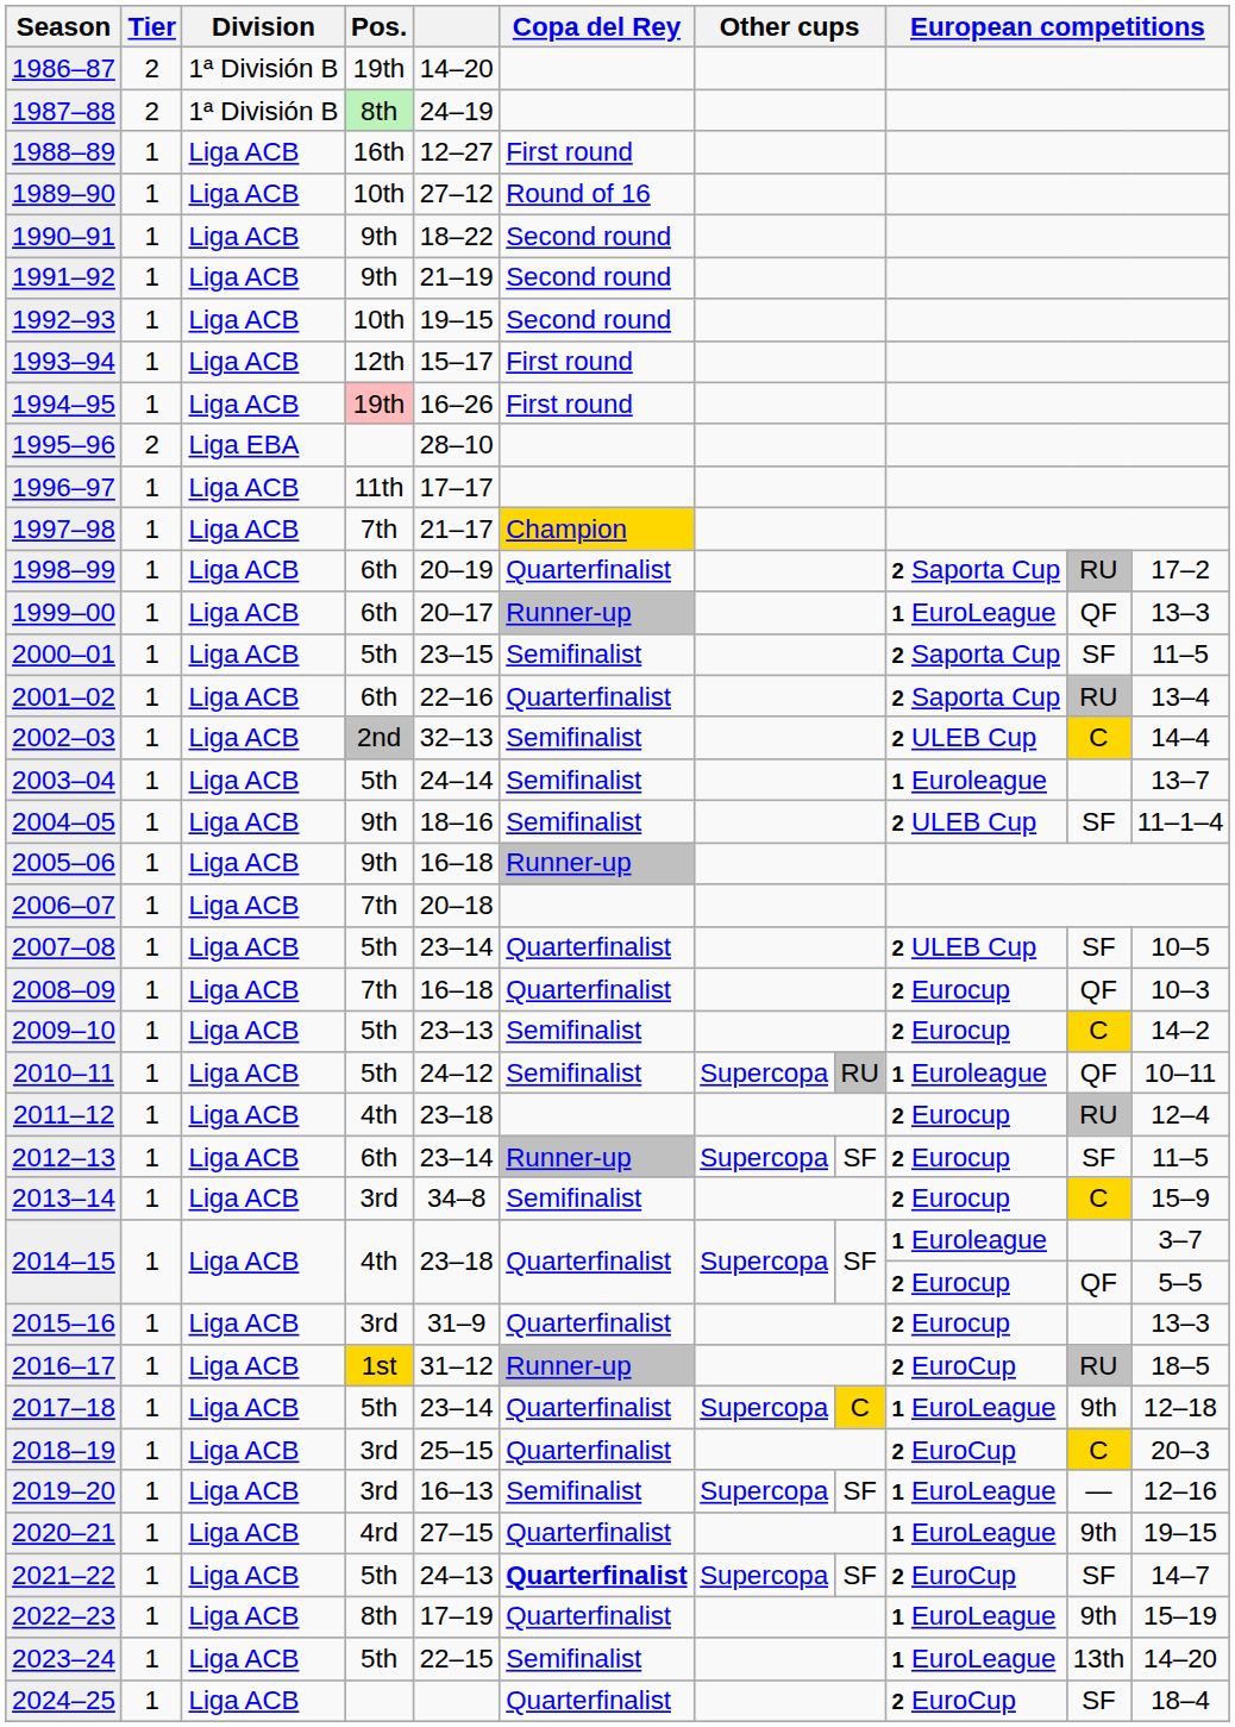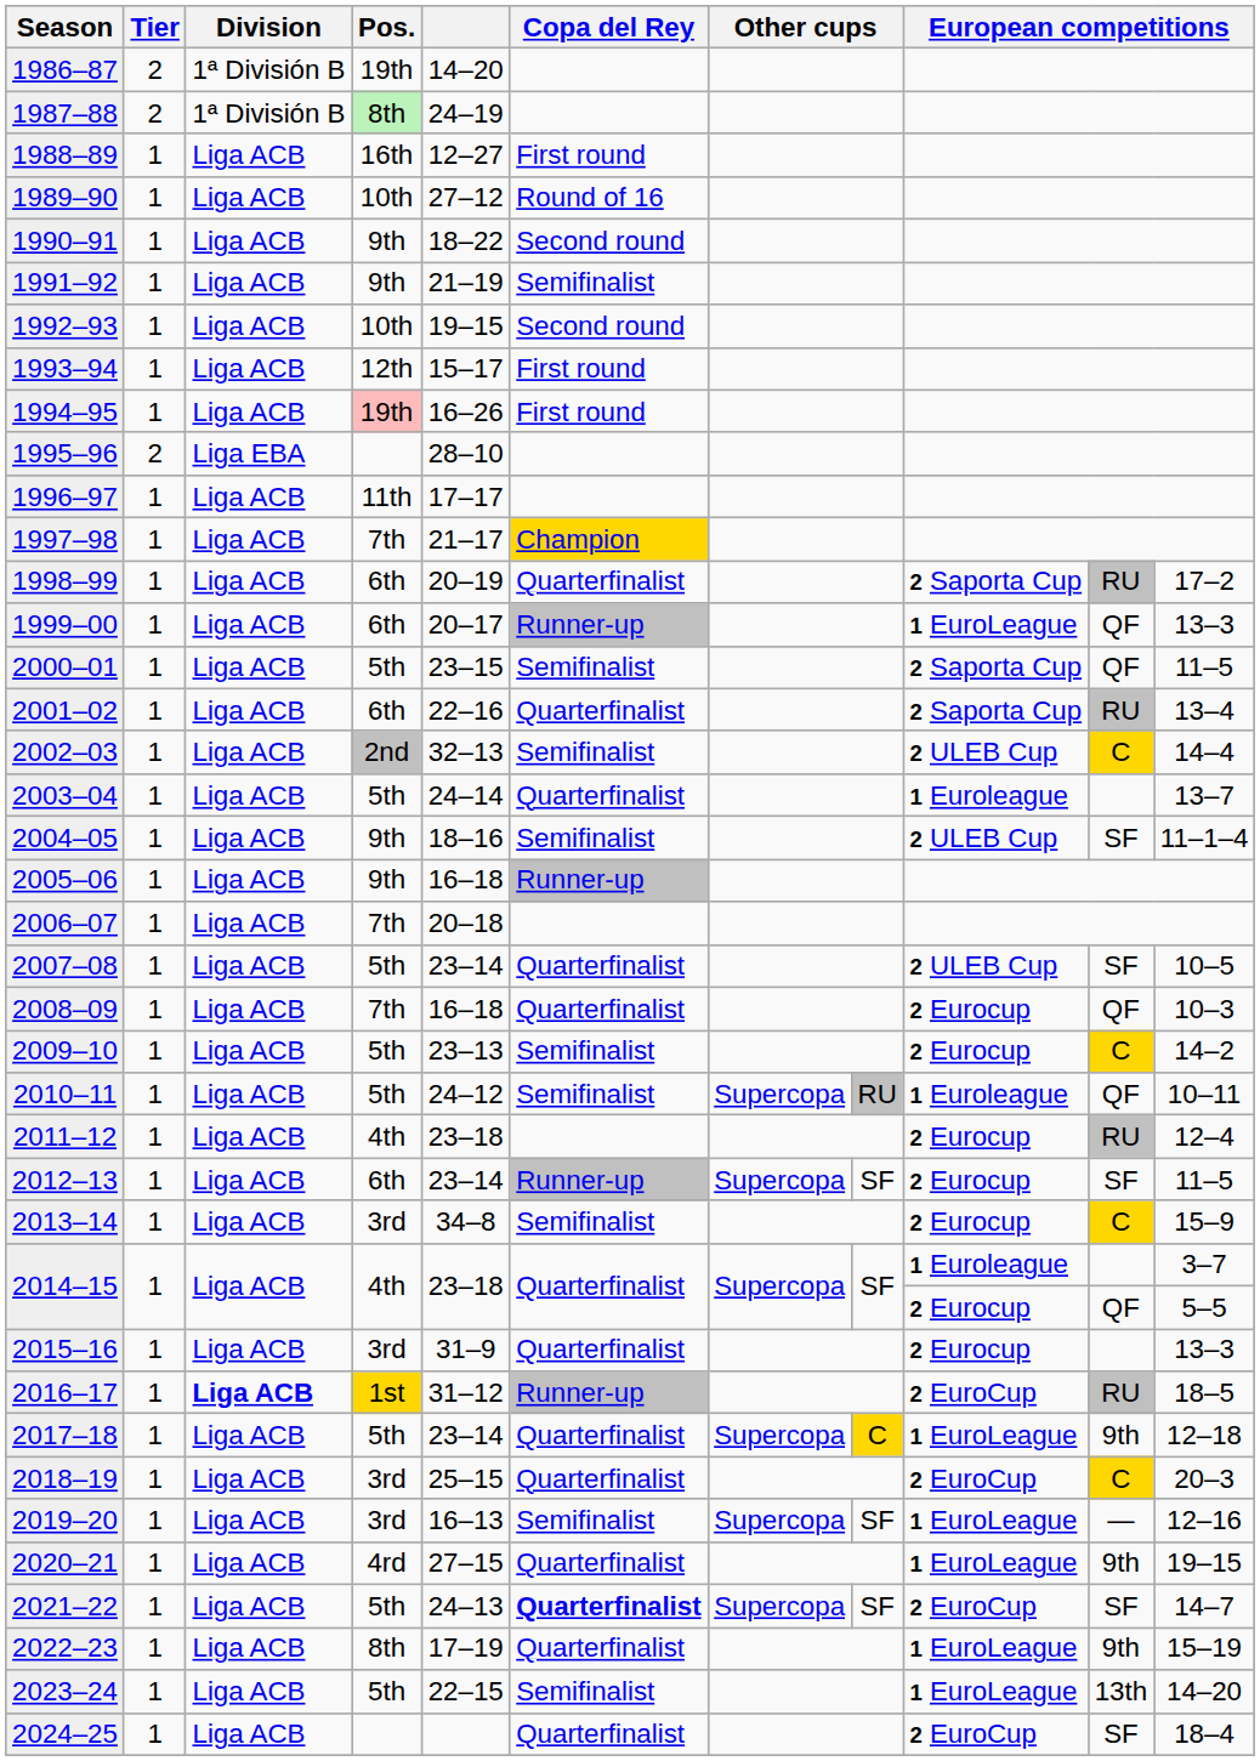 <table class="wikitable" style="font-size:85%; text-align:center">
 <tr>
 <th>Season</th>
 <th><a href='#'>Tier</a></th>
 <th>Division</th>
 <th>Pos.</th>
 <th></th>
 <th><a href='#'>Copa del Rey</a></th>
 <th colspan=2>Other cups</th>
 <th colspan=3><a href='#'>European competitions</a></th>
 </tr>
 <tr>
 <td bgcolor=#efefef><a href='#'>1986–87</a></td>
 <td>2</td>
 <td align=left>1ª División B</td>
 <td>19th</td>
 <td>14–20</td>
 <td></td>
 <td colspan=2></td>
 <td colspan=3></td>
 </tr>
 <tr>
 <td bgcolor=#efefef><a href='#'>1987–88</a></td>
 <td>2</td>
 <td align=left>1ª División B</td>
 <td bgcolor=#BBF3BB>8th</td>
 <td>24–19</td>
 <td></td>
 <td colspan=2></td>
 <td colspan=3></td>
 </tr>
 <tr>
 <td bgcolor=#efefef><a href='#'>1988–89</a></td>
 <td>1</td>
 <td align=left><a href='#'>Liga ACB</a></td>
 <td>16th</td>
 <td>12–27</td>
 <td align=left><a href='#'>First round</a></td>
 <td colspan=2></td>
 <td colspan=3></td>
 </tr>
 <tr>
 <td bgcolor=#efefef><a href='#'>1989–90</a></td>
 <td>1</td>
 <td align=left><a href='#'>Liga ACB</a></td>
 <td>10th</td>
 <td>27–12</td>
 <td align=left><a href='#'>Round of 16</a></td>
 <td colspan=2></td>
 <td colspan=3></td>
 </tr>
 <tr>
 <td bgcolor=#efefef><a href='#'>1990–91</a></td>
 <td>1</td>
 <td align=left><a href='#'>Liga ACB</a></td>
 <td>9th</td>
 <td>18–22</td>
 <td align=left><a href='#'>Second round</a></td>
 <td colspan=2></td>
 <td colspan=3></td>
 </tr>
 <tr>
 <td bgcolor=#efefef><a href='#'>1991–92</a></td>
 <td>1</td>
 <td align=left><a href='#'>Liga ACB</a></td>
 <td>9th</td>
 <td>21–19</td>
-<td align=left><a href='#'>Second round</a></td>
+<td align=left><a href='#'>Semifinalist</a></td>
 <td colspan=2></td>
 <td colspan=3></td>
 </tr>
 <tr>
 <td bgcolor=#efefef><a href='#'>1992–93</a></td>
 <td>1</td>
 <td align=left><a href='#'>Liga ACB</a></td>
 <td>10th</td>
 <td>19–15</td>
 <td align=left><a href='#'>Second round</a></td>
 <td colspan=2></td>
 <td colspan=3></td>
 </tr>
 <tr>
 <td bgcolor=#efefef><a href='#'>1993–94</a></td>
 <td>1</td>
 <td align=left><a href='#'>Liga ACB</a></td>
 <td>12th</td>
 <td>15–17</td>
 <td align=left><a href='#'>First round</a></td>
 <td colspan=2></td>
 <td colspan=3></td>
 </tr>
 <tr>
 <td bgcolor=#efefef><a href='#'>1994–95</a></td>
 <td>1</td>
 <td align=left><a href='#'>Liga ACB</a></td>
 <td bgcolor=#FFBBBB>19th</td>
 <td>16–26</td>
 <td align=left><a href='#'>First round</a></td>
 <td colspan=2></td>
 <td colspan=3></td>
 </tr>
 <tr>
 <td bgcolor=#efefef><a href='#'>1995–96</a></td>
 <td>2</td>
 <td align=left><a href='#'>Liga EBA</a></td>
 <td></td>
 <td>28–10</td>
 <td></td>
 <td colspan=2></td>
 <td colspan=3></td>
 </tr>
 <tr>
 <td bgcolor=#efefef><a href='#'>1996–97</a></td>
 <td>1</td>
 <td align=left><a href='#'>Liga ACB</a></td>
 <td>11th</td>
 <td>17–17</td>
 <td></td>
 <td colspan=2></td>
 <td colspan=3></td>
 </tr>
 <tr>
 <td bgcolor=#efefef><a href='#'>1997–98</a></td>
 <td>1</td>
 <td align=left><a href='#'>Liga ACB</a></td>
 <td>7th</td>
 <td>21–17</td>
 <td align=left bgcolor=gold><a href='#'>Champion</a></td>
 <td colspan=2></td>
 <td colspan=3></td>
 </tr>
 <tr>
 <td bgcolor=#efefef><a href='#'>1998–99</a></td>
 <td>1</td>
 <td align=left><a href='#'>Liga ACB</a></td>
 <td>6th</td>
 <td>20–19</td>
 <td align=left><a href='#'>Quarterfinalist</a></td>
 <td colspan=2></td>
 <td align=left><small><strong>2</strong></small> <a href='#'>Saporta Cup</a></td>
 <td bgcolor=silver>RU</td>
 <td>17–2</td>
 </tr>
 <tr>
 <td bgcolor=#efefef><a href='#'>1999–00</a></td>
 <td>1</td>
 <td align=left><a href='#'>Liga ACB</a></td>
 <td>6th</td>
 <td>20–17</td>
 <td align=left bgcolor=silver><a href='#'>Runner-up</a></td>
 <td colspan=2></td>
 <td align=left><small><strong>1</strong></small> <a href='#'>EuroLeague</a></td>
 <td>QF</td>
 <td>13–3</td>
 </tr>
 <tr>
 <td bgcolor=#efefef><a href='#'>2000–01</a></td>
 <td>1</td>
 <td align=left><a href='#'>Liga ACB</a></td>
 <td>5th</td>
 <td>23–15</td>
 <td align=left><a href='#'>Semifinalist</a></td>
 <td colspan=2></td>
 <td align=left><small><strong>2</strong></small> <a href='#'>Saporta Cup</a></td>
-<td>SF</td>
+<td>QF</td>
 <td>11–5</td>
 </tr>
 <tr>
 <td bgcolor=#efefef><a href='#'>2001–02</a></td>
 <td>1</td>
 <td align=left><a href='#'>Liga ACB</a></td>
 <td>6th</td>
 <td>22–16</td>
 <td align=left><a href='#'>Quarterfinalist</a></td>
 <td colspan=2></td>
 <td align=left><small><strong>2</strong></small> <a href='#'>Saporta Cup</a></td>
 <td bgcolor=silver>RU</td>
 <td>13–4</td>
 </tr>
 <tr>
 <td bgcolor=#efefef><a href='#'>2002–03</a></td>
 <td>1</td>
 <td align=left><a href='#'>Liga ACB</a></td>
 <td bgcolor=silver>2nd</td>
 <td>32–13</td>
 <td align=left><a href='#'>Semifinalist</a></td>
 <td colspan=2></td>
 <td align=left><small><strong>2</strong></small> <a href='#'>ULEB Cup</a></td>
 <td bgcolor=gold>C</td>
 <td>14–4</td>
 </tr>
 <tr>
 <td bgcolor=#efefef><a href='#'>2003–04</a></td>
 <td>1</td>
 <td align=left><a href='#'>Liga ACB</a></td>
 <td>5th</td>
 <td>24–14</td>
-<td align=left><a href='#'>Semifinalist</a></td>
+<td align=left><a href='#'>Quarterfinalist</a></td>
 <td colspan=2></td>
 <td align=left><small><strong>1</strong></small> <a href='#'>Euroleague</a></td>
 <td></td>
 <td>13–7</td>
 </tr>
 <tr>
 <td bgcolor=#efefef><a href='#'>2004–05</a></td>
 <td>1</td>
 <td align=left><a href='#'>Liga ACB</a></td>
 <td>9th</td>
 <td>18–16</td>
 <td align=left><a href='#'>Semifinalist</a></td>
 <td colspan=2></td>
 <td align=left><small><strong>2</strong></small> <a href='#'>ULEB Cup</a></td>
 <td>SF</td>
 <td>11–1–4</td>
 </tr>
 <tr>
 <td bgcolor=#efefef><a href='#'>2005–06</a></td>
 <td>1</td>
 <td align=left><a href='#'>Liga ACB</a></td>
 <td>9th</td>
 <td>16–18</td>
 <td align=left bgcolor=silver><a href='#'>Runner-up</a></td>
 <td colspan=2></td>
 <td colspan=3></td>
 </tr>
 <tr>
 <td bgcolor=#efefef><a href='#'>2006–07</a></td>
 <td>1</td>
 <td align=left><a href='#'>Liga ACB</a></td>
 <td>7th</td>
 <td>20–18</td>
 <td></td>
 <td colspan=2></td>
 <td colspan=3></td>
 </tr>
 <tr>
 <td bgcolor=#efefef><a href='#'>2007–08</a></td>
 <td>1</td>
 <td align=left><a href='#'>Liga ACB</a></td>
 <td>5th</td>
 <td>23–14</td>
 <td align=left><a href='#'>Quarterfinalist</a></td>
 <td colspan=2></td>
 <td align=left><small><strong>2</strong></small> <a href='#'>ULEB Cup</a></td>
 <td>SF</td>
 <td>10–5</td>
 </tr>
 <tr>
 <td bgcolor=#efefef><a href='#'>2008–09</a></td>
 <td>1</td>
 <td align=left><a href='#'>Liga ACB</a></td>
 <td>7th</td>
 <td>16–18</td>
 <td align=left><a href='#'>Quarterfinalist</a></td>
 <td colspan=2></td>
 <td align=left><small><strong>2</strong></small> <a href='#'>Eurocup</a></td>
 <td>QF</td>
 <td>10–3</td>
 </tr>
 <tr>
 <td bgcolor=#efefef><a href='#'>2009–10</a></td>
 <td>1</td>
 <td align=left><a href='#'>Liga ACB</a></td>
 <td>5th</td>
 <td>23–13</td>
 <td align=left><a href='#'>Semifinalist</a></td>
 <td colspan=2></td>
 <td align=left><small><strong>2</strong></small> <a href='#'>Eurocup</a></td>
 <td bgcolor=gold>C</td>
 <td>14–2</td>
 </tr>
 <tr>
 <td bgcolor=#efefef><a href='#'>2010–11</a></td>
 <td>1</td>
 <td align=left><a href='#'>Liga ACB</a></td>
 <td>5th</td>
 <td>24–12</td>
 <td align=left><a href='#'>Semifinalist</a></td>
 <td align=left><a href='#'>Supercopa</a></td>
 <td bgcolor=silver>RU</td>
 <td align=left><small><strong>1</strong></small> <a href='#'>Euroleague</a></td>
 <td>QF</td>
 <td>10–11</td>
 </tr>
 <tr>
 <td bgcolor=#efefef><a href='#'>2011–12</a></td>
 <td>1</td>
 <td align=left><a href='#'>Liga ACB</a></td>
 <td>4th</td>
 <td>23–18</td>
 <td></td>
 <td colspan=2></td>
 <td align=left><small><strong>2</strong></small> <a href='#'>Eurocup</a></td>
 <td bgcolor=silver>RU</td>
 <td>12–4</td>
 </tr>
 <tr>
 <td bgcolor=#efefef><a href='#'>2012–13</a></td>
 <td>1</td>
 <td align=left><a href='#'>Liga ACB</a></td>
 <td>6th</td>
 <td>23–14</td>
 <td align=left bgcolor=silver><a href='#'>Runner-up</a></td>
 <td align=left><a href='#'>Supercopa</a></td>
 <td>SF</td>
 <td align=left><small><strong>2</strong></small> <a href='#'>Eurocup</a></td>
 <td>SF</td>
 <td>11–5</td>
 </tr>
 <tr>
 <td bgcolor=#efefef><a href='#'>2013–14</a></td>
 <td>1</td>
 <td align=left><a href='#'>Liga ACB</a></td>
 <td>3rd</td>
 <td>34–8</td>
 <td align=left><a href='#'>Semifinalist</a></td>
 <td colspan=2></td>
 <td align=left><small><strong>2</strong></small> <a href='#'>Eurocup</a></td>
 <td bgcolor=gold>C</td>
 <td>15–9</td>
 </tr>
 <tr>
 <td rowspan=2 bgcolor=#efefef><a href='#'>2014–15</a></td>
 <td rowspan=2>1</td>
 <td rowspan=2 align=left><a href='#'>Liga ACB</a></td>
 <td rowspan=2>4th</td>
 <td rowspan=2>23–18</td>
 <td align=left rowspan=2><a href='#'>Quarterfinalist</a></td>
 <td align=left rowspan=2><a href='#'>Supercopa</a></td>
 <td rowspan=2>SF</td>
 <td align=left><small><strong>1</strong></small> <a href='#'>Euroleague</a></td>
 <td></td>
 <td>3–7</td>
 </tr>
 <tr>
 <td align=left><small><strong>2</strong></small> <a href='#'>Eurocup</a></td>
 <td>QF</td>
 <td>5–5</td>
 </tr>
 <tr>
 <td bgcolor=#efefef><a href='#'>2015–16</a></td>
 <td>1</td>
 <td align=left><a href='#'>Liga ACB</a></td>
 <td>3rd</td>
 <td>31–9</td>
 <td align=left><a href='#'>Quarterfinalist</a></td>
 <td colspan=2></td>
 <td align=left><small><strong>2</strong></small> <a href='#'>Eurocup</a></td>
 <td></td>
 <td>13–3</td>
 </tr>
 <tr>
 <td bgcolor=#efefef><a href='#'>2016–17</a></td>
 <td>1</td>
-<td align=left><a href='#'>Liga ACB</a></td>
+<td align=left><strong><a href='#'>Liga ACB</a></strong></td>
 <td bgcolor=gold>1st</td>
 <td>31–12</td>
 <td align=left bgcolor=silver><a href='#'>Runner-up</a></td>
 <td colspan=2></td>
 <td align=left><small><strong>2</strong></small> <a href='#'>EuroCup</a></td>
 <td bgcolor=silver>RU</td>
 <td>18–5</td>
 </tr>
 <tr>
 <td bgcolor=#efefef><a href='#'>2017–18</a></td>
 <td>1</td>
 <td align=left><a href='#'>Liga ACB</a></td>
 <td>5th</td>
 <td>23–14</td>
 <td align=left><a href='#'>Quarterfinalist</a></td>
 <td align=left><a href='#'>Supercopa</a></td>
 <td bgcolor=gold>C</td>
 <td align=left><small><strong>1</strong></small> <a href='#'>EuroLeague</a></td>
 <td>9th</td>
 <td>12–18</td>
 </tr>
 <tr>
 <td bgcolor=#efefef><a href='#'>2018–19</a></td>
 <td>1</td>
 <td align=left><a href='#'>Liga ACB</a></td>
 <td>3rd</td>
 <td>25–15</td>
 <td align=left><a href='#'>Quarterfinalist</a></td>
 <td colspan=2></td>
 <td align=left><small><strong>2</strong></small> <a href='#'>EuroCup</a></td>
 <td bgcolor=gold>C</td>
 <td>20–3</td>
 </tr>
 <tr>
 <td bgcolor=#efefef><a href='#'>2019–20</a></td>
 <td>1</td>
 <td align=left><a href='#'>Liga ACB</a></td>
 <td>3rd</td>
 <td>16–13</td>
 <td align=left><a href='#'>Semifinalist</a></td>
 <td align=left><a href='#'>Supercopa</a></td>
 <td>SF</td>
 <td align=left><small><strong>1</strong></small> <a href='#'>EuroLeague</a></td>
 <td>—</td>
 <td>12–16</td>
 </tr>
 <tr>
 <td bgcolor=#efefef><a href='#'>2020–21</a></td>
 <td>1</td>
 <td align=left><a href='#'>Liga ACB</a></td>
 <td>4rd</td>
 <td>27–15</td>
 <td align=left><a href='#'>Quarterfinalist</a></td>
 <td colspan=2></td>
 <td align=left><small><strong>1</strong></small> <a href='#'>EuroLeague</a></td>
 <td>9th</td>
 <td>19–15</td>
 </tr>
 <tr>
 <td bgcolor=#efefef><a href='#'>2021–22</a></td>
 <td>1</td>
 <td align=left><a href='#'>Liga ACB</a></td>
 <td>5th</td>
 <td>24–13</td>
 <td align=left><strong><a href='#'>Quarterfinalist</a></strong></td>
 <td align=left><a href='#'>Supercopa</a></td>
 <td>SF</td>
 <td align=left><small><strong>2</strong></small> <a href='#'>EuroCup</a></td>
 <td>SF</td>
 <td>14–7</td>
 </tr>
 <tr>
 <td bgcolor=#efefef><a href='#'>2022–23</a></td>
 <td>1</td>
 <td align=left><a href='#'>Liga ACB</a></td>
 <td>8th</td>
 <td>17–19</td>
 <td align=left><a href='#'>Quarterfinalist</a></td>
 <td colspan=2></td>
 <td align=left><small><strong>1</strong></small> <a href='#'>EuroLeague</a></td>
 <td>9th</td>
 <td>15–19</td>
 </tr>
 <tr>
 <td bgcolor=#efefef><a href='#'>2023–24</a></td>
 <td>1</td>
 <td align=left><a href='#'>Liga ACB</a></td>
 <td>5th</td>
 <td>22–15</td>
 <td align=left><a href='#'>Semifinalist</a></td>
 <td colspan=2></td>
 <td align=left><small><strong>1</strong></small> <a href='#'>EuroLeague</a></td>
 <td>13th</td>
 <td>14–20</td>
 </tr>
 <tr>
 <td bgcolor=#efefef><a href='#'>2024–25</a></td>
 <td>1</td>
 <td align=left><a href='#'>Liga ACB</a></td>
 <td></td>
 <td></td>
 <td align=left><a href='#'>Quarterfinalist</a></td>
 <td colspan=2></td>
 <td align=left><small><strong>2</strong></small> <a href='#'>EuroCup</a></td>
 <td>SF</td>
 <td>18–4</td>
 </tr>
 <tr>
 </tr>
 </table>
